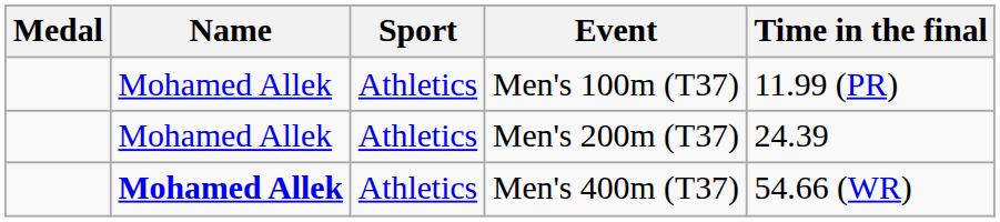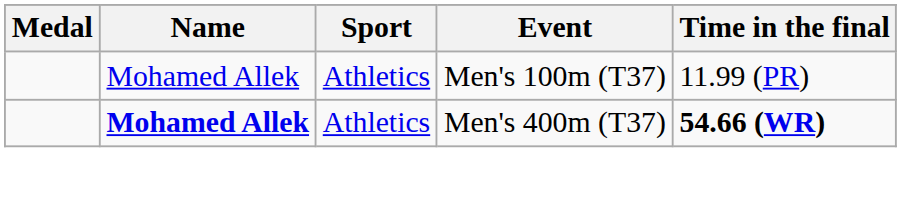 <table class="wikitable sortable">
 <tr>
 <th>Medal</th>
 <th>Name</th>
 <th>Sport</th>
 <th>Event</th>
 <th>Time in the final</th>
 </tr>
 <tr>
 <td></td>
 <td><a href='#'>Mohamed Allek</a></td>
 <td><a href='#'>Athletics</a></td>
 <td>Men's 100m (T37)</td>
 <td>11.99 (<a href='#'>PR</a>)</td>
 </tr>
 <tr>
 <td></td>
-<td><a href='#'>Mohamed Allek</a></td>
-<td><a href='#'>Athletics</a></td>
-<td>Men's 200m (T37)</td>
-<td>24.39</td>
-</tr>
-<tr>
-<td></td>
 <td><strong><a href='#'>Mohamed Allek</a></strong></td>
 <td><a href='#'>Athletics</a></td>
 <td>Men's 400m (T37)</td>
-<td>54.66 (<a href='#'>WR</a>)</td>
+<td><strong>54.66 (<a href='#'>WR</a>)</strong></td>
 </tr>
 </table>
